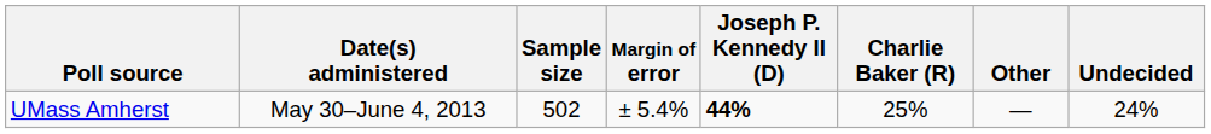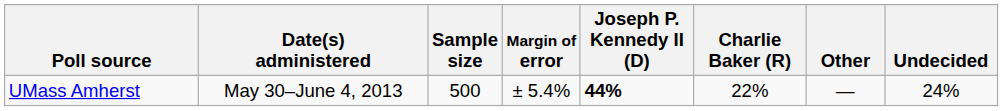 <table class="wikitable">
 <tr valign= bottom>
 <th style="width:160px;">Poll source</th>
 <th style="width:190px;">Date(s)<br>administered</th>
 <th class=small>Sample<br>size</th>
 <th><small>Margin of</small><br>error</th>
 <th style="width:90px;">Joseph P.<br>Kennedy II (D)</th>
 <th style="width:90px;">Charlie<br>Baker (R)</th>
 <th style="width:60px;">Other</th>
 <th style="width:90px;">Undecided</th>
 </tr>
 <tr>
 <td><a href='#'>UMass Amherst</a></td>
 <td align=center>May 30–June 4, 2013</td>
-<td align=center>502</td>
+<td align=center>500</td>
 <td align=center>± 5.4%</td>
 <td><strong>44%</strong></td>
-<td align=center>25%</td>
+<td align=center>22%</td>
 <td align=center>—</td>
 <td align=center>24%</td>
 </tr>
 </table>
